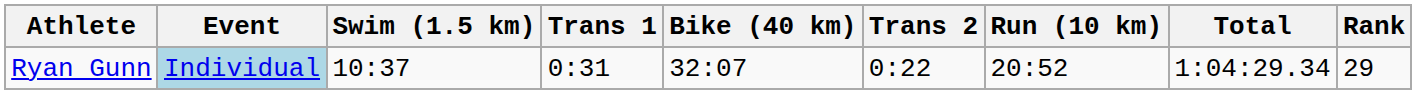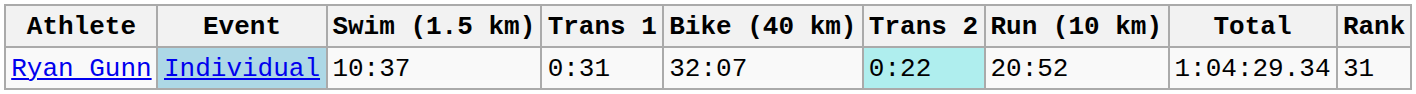 <table class="wikitable" border="1" style="">
 <tr>
 <th>Athlete</th>
 <th>Event</th>
 <th>Swim (1.5 km)</th>
 <th>Trans 1</th>
 <th>Bike (40 km)</th>
 <th>Trans 2</th>
 <th>Run (10 km)</th>
 <th>Total</th>
 <th>Rank</th>
 </tr>
 <tr>
 <td><a href='#'>Ryan Gunn</a></td>
 <td style="background: lightblue;"><a href='#'>Individual</a></td>
 <td>10:37</td>
 <td>0:31</td>
 <td>32:07</td>
-<td>0:22</td>
+<td style="background: paleturquoise;">0:22</td>
 <td>20:52</td>
 <td>1:04:29.34</td>
-<td>29</td>
+<td>31</td>
 </tr>
 </table>
